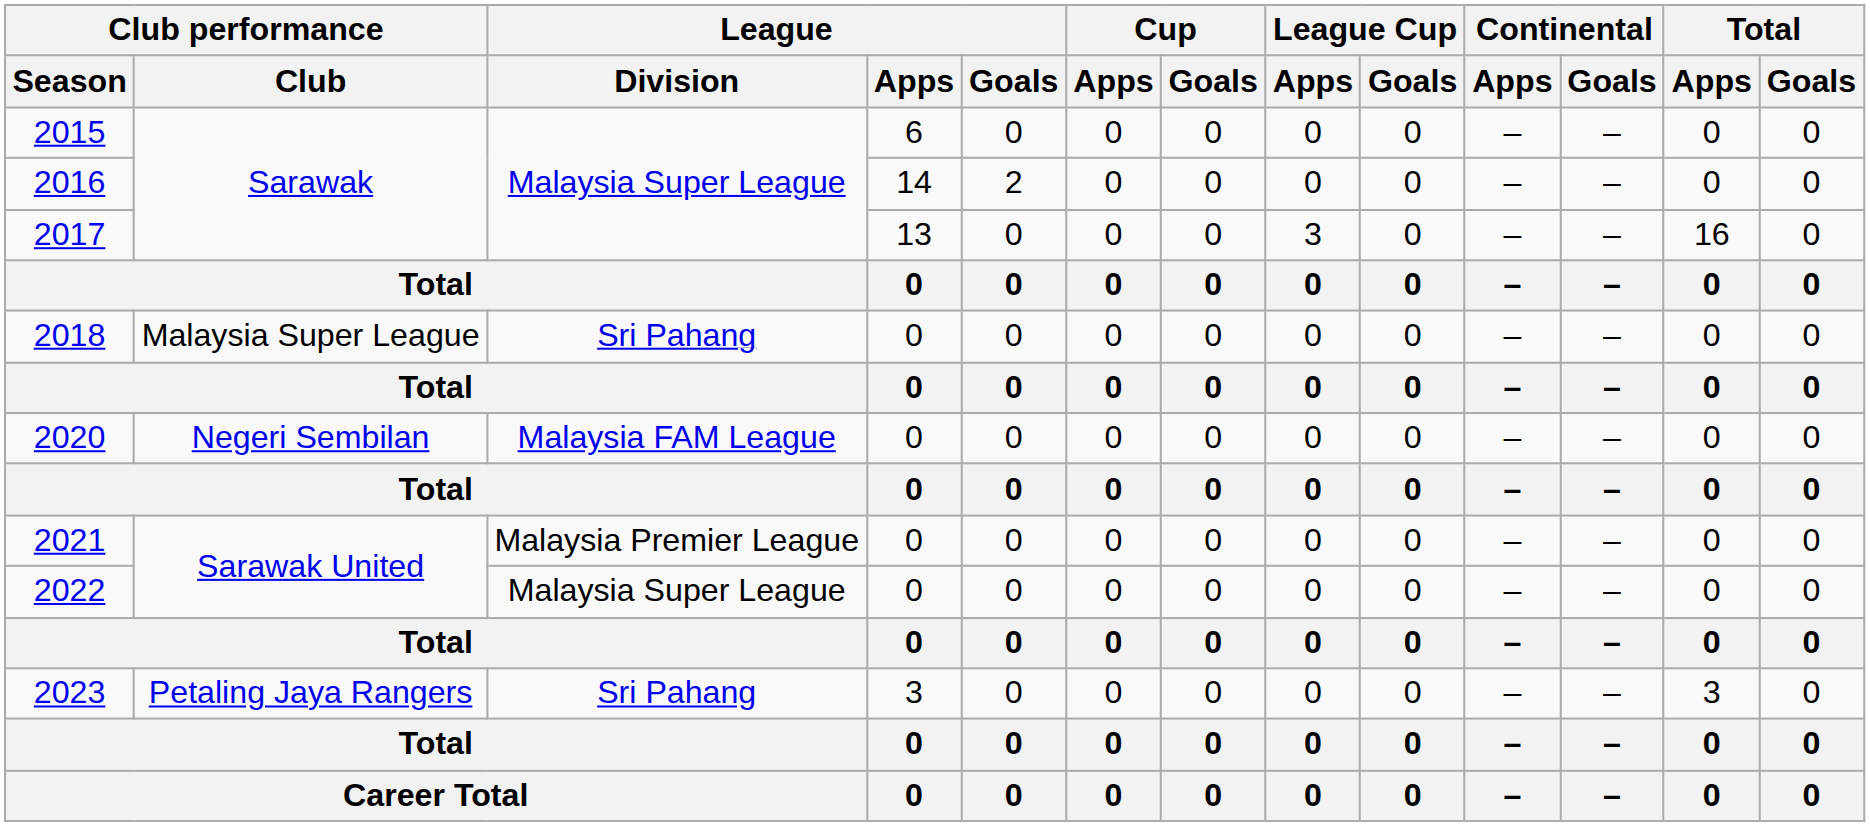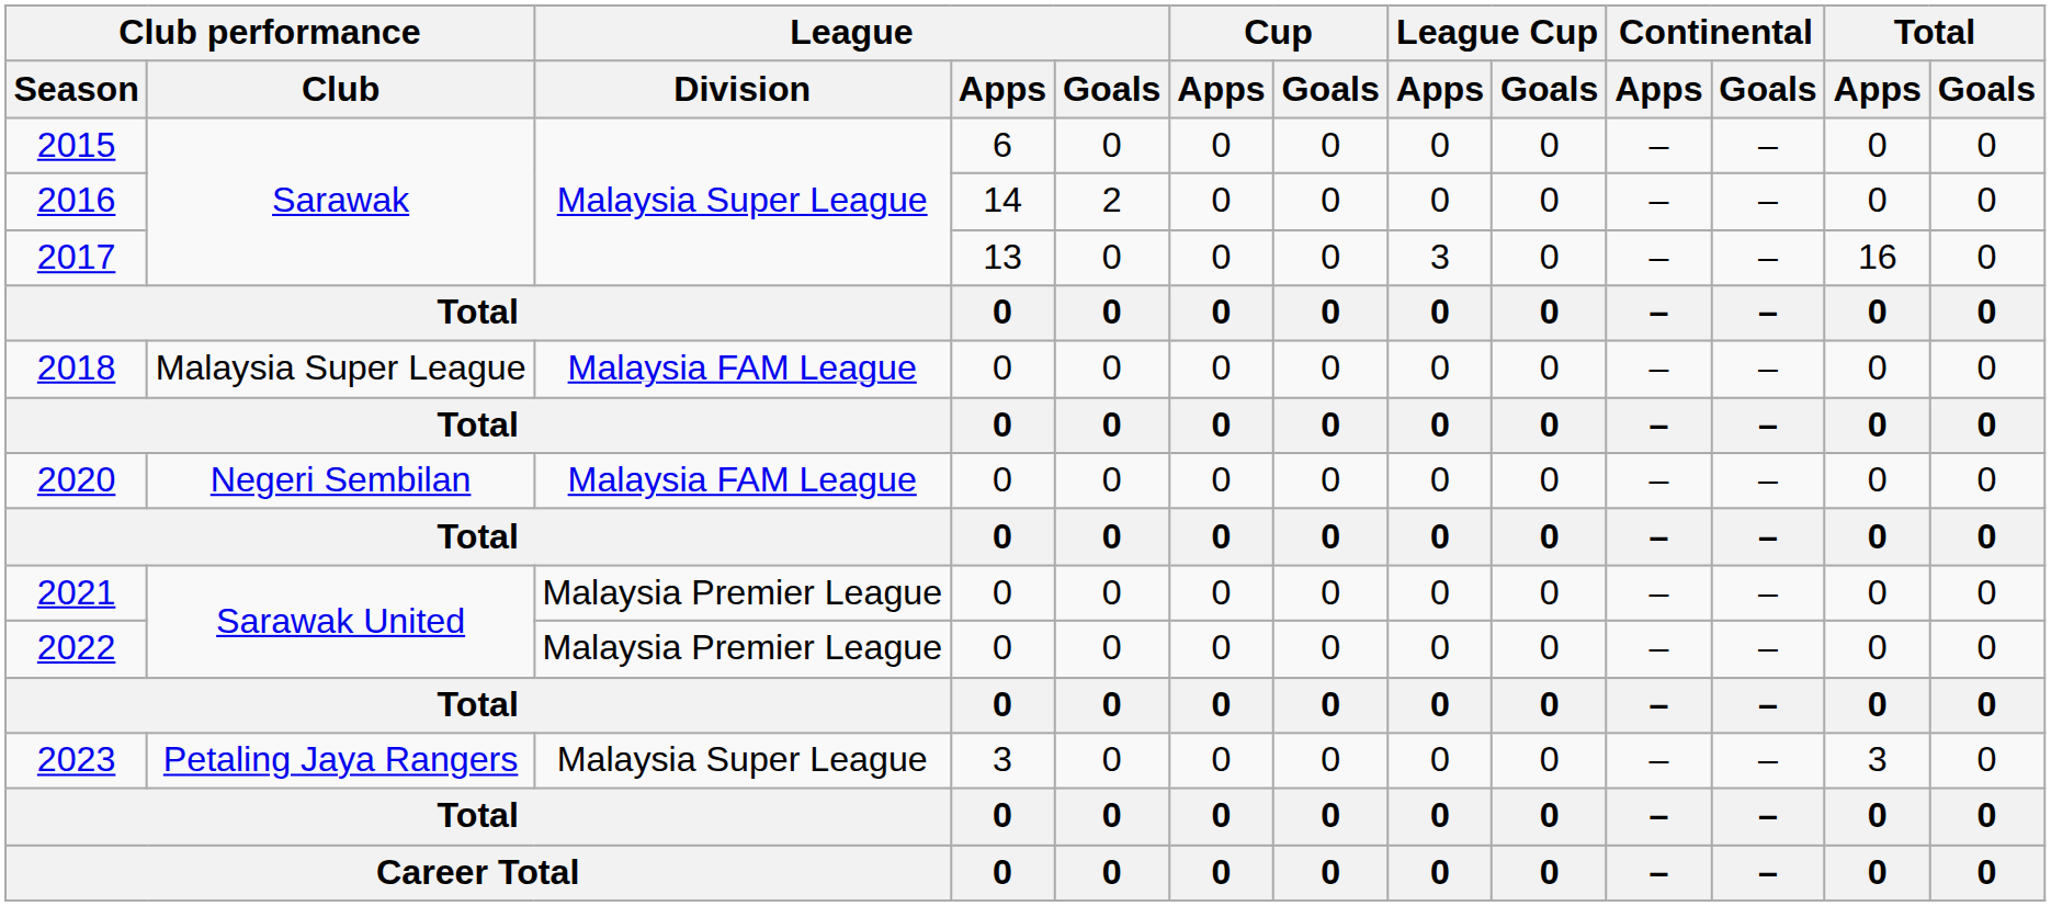 <table class="wikitable" style="text-align: center;">
 <tr>
 <th colspan=2>Club performance</th>
 <th colspan=3>League</th>
 <th colspan=2>Cup</th>
 <th colspan=2>League Cup</th>
 <th colspan=2>Continental</th>
 <th colspan=2>Total</th>
 </tr>
 <tr>
 <th>Season</th>
 <th>Club</th>
 <th>Division</th>
 <th>Apps</th>
 <th>Goals</th>
 <th>Apps</th>
 <th>Goals</th>
 <th>Apps</th>
 <th>Goals</th>
 <th>Apps</th>
 <th>Goals</th>
 <th>Apps</th>
 <th>Goals</th>
 </tr>
 <tr>
 <td><a href='#'>2015</a></td>
 <td rowspan=3><a href='#'>Sarawak</a></td>
 <td rowspan=3><a href='#'>Malaysia Super League</a></td>
 <td>6</td>
 <td>0</td>
 <td>0</td>
 <td>0</td>
 <td>0</td>
 <td>0</td>
 <td>–</td>
 <td>–</td>
 <td>0</td>
 <td>0</td>
 </tr>
 <tr>
 <td><a href='#'>2016</a></td>
 <td rowspan=1>14</td>
 <td>2</td>
 <td>0</td>
 <td>0</td>
 <td>0</td>
 <td>0</td>
 <td>–</td>
 <td>–</td>
 <td>0</td>
 <td>0</td>
 </tr>
 <tr>
 <td><a href='#'>2017</a></td>
 <td rowspan=1>13</td>
 <td>0</td>
 <td>0</td>
 <td>0</td>
 <td>3</td>
 <td>0</td>
 <td>–</td>
 <td>–</td>
 <td>16</td>
 <td>0</td>
 </tr>
 <tr>
 <th colspan=3>Total</th>
 <th>0</th>
 <th>0</th>
 <th>0</th>
 <th>0</th>
 <th>0</th>
 <th>0</th>
 <th>–</th>
 <th>–</th>
 <th>0</th>
 <th>0</th>
 </tr>
 <tr>
 <td><a href='#'>2018</a></td>
 <td>Malaysia Super League</td>
-<td rowspan=1><a href='#'>Sri Pahang</a></td>
+<td rowspan=1><a href='#'>Malaysia FAM League</a></td>
 <td>0</td>
 <td>0</td>
 <td>0</td>
 <td>0</td>
 <td>0</td>
 <td>0</td>
 <td>–</td>
 <td>–</td>
 <td>0</td>
 <td>0</td>
 </tr>
 <tr>
 <th colspan=3>Total</th>
 <th>0</th>
 <th>0</th>
 <th>0</th>
 <th>0</th>
 <th>0</th>
 <th>0</th>
 <th>–</th>
 <th>–</th>
 <th>0</th>
 <th>0</th>
 </tr>
 <tr>
 <td><a href='#'>2020</a></td>
 <td rowspan=1><a href='#'>Negeri Sembilan</a></td>
 <td rowspan=1><a href='#'>Malaysia FAM League</a></td>
 <td>0</td>
 <td>0</td>
 <td>0</td>
 <td>0</td>
 <td>0</td>
 <td>0</td>
 <td>–</td>
 <td>–</td>
 <td>0</td>
 <td>0</td>
 </tr>
 <tr>
 <th colspan=3>Total</th>
 <th>0</th>
 <th>0</th>
 <th>0</th>
 <th>0</th>
 <th>0</th>
 <th>0</th>
 <th>–</th>
 <th>–</th>
 <th>0</th>
 <th>0</th>
 </tr>
 <tr>
 <td><a href='#'>2021</a></td>
 <td rowspan=2><a href='#'>Sarawak United</a></td>
 <td>Malaysia Premier League</td>
 <td>0</td>
 <td>0</td>
 <td>0</td>
 <td>0</td>
 <td>0</td>
 <td>0</td>
 <td>–</td>
 <td>–</td>
 <td>0</td>
 <td>0</td>
 </tr>
 <tr>
 <td><a href='#'>2022</a></td>
-<td>Malaysia Super League</td>
+<td>Malaysia Premier League</td>
 <td rowspan=1>0</td>
 <td>0</td>
 <td>0</td>
 <td>0</td>
 <td>0</td>
 <td>0</td>
 <td>–</td>
 <td>–</td>
 <td>0</td>
 <td>0</td>
 </tr>
 <tr>
 <th colspan=3>Total</th>
 <th>0</th>
 <th>0</th>
 <th>0</th>
 <th>0</th>
 <th>0</th>
 <th>0</th>
 <th>–</th>
 <th>–</th>
 <th>0</th>
 <th>0</th>
 </tr>
 <tr>
 <td><a href='#'>2023</a></td>
 <td><a href='#'>Petaling Jaya Rangers</a></td>
-<td rowspan=1><a href='#'>Sri Pahang</a></td>
+<td>Malaysia Super League</td>
 <td>3</td>
 <td>0</td>
 <td>0</td>
 <td>0</td>
 <td>0</td>
 <td>0</td>
 <td>–</td>
 <td>–</td>
 <td>3</td>
 <td>0</td>
 </tr>
 <tr>
 <th colspan=3>Total</th>
 <th>0</th>
 <th>0</th>
 <th>0</th>
 <th>0</th>
 <th>0</th>
 <th>0</th>
 <th>–</th>
 <th>–</th>
 <th>0</th>
 <th>0</th>
 </tr>
 <tr>
 <th colspan=3>Career Total</th>
 <th>0</th>
 <th>0</th>
 <th>0</th>
 <th>0</th>
 <th>0</th>
 <th>0</th>
 <th>–</th>
 <th>–</th>
 <th>0</th>
 <th>0</th>
 </tr>
 </table>
